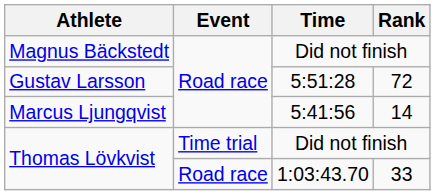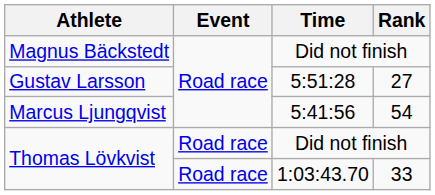 <table class=wikitable style="font-size:90%">
 <tr>
 <th>Athlete</th>
 <th>Event</th>
 <th>Time</th>
 <th>Rank</th>
 </tr>
 <tr align=center>
 <td align=left><a href='#'>Magnus Bäckstedt</a></td>
 <td align=left rowspan=3><a href='#'>Road race</a></td>
 <td colspan=2>Did not finish</td>
 </tr>
 <tr align=center>
 <td align=left><a href='#'>Gustav Larsson</a></td>
 <td>5:51:28</td>
-<td>72</td>
+<td>27</td>
 </tr>
 <tr align=center>
 <td align=left><a href='#'>Marcus Ljungqvist</a></td>
 <td>5:41:56</td>
-<td>14</td>
+<td>54</td>
 </tr>
 <tr align=center>
 <td align=left rowspan=2><a href='#'>Thomas Lövkvist</a></td>
-<td align=left><a href='#'>Time trial</a></td>
+<td align=left><a href='#'>Road race</a></td>
 <td colspan=2>Did not finish</td>
 </tr>
 <tr align=center>
 <td align=left><a href='#'>Road race</a></td>
 <td>1:03:43.70</td>
 <td>33</td>
 </tr>
 </table>
